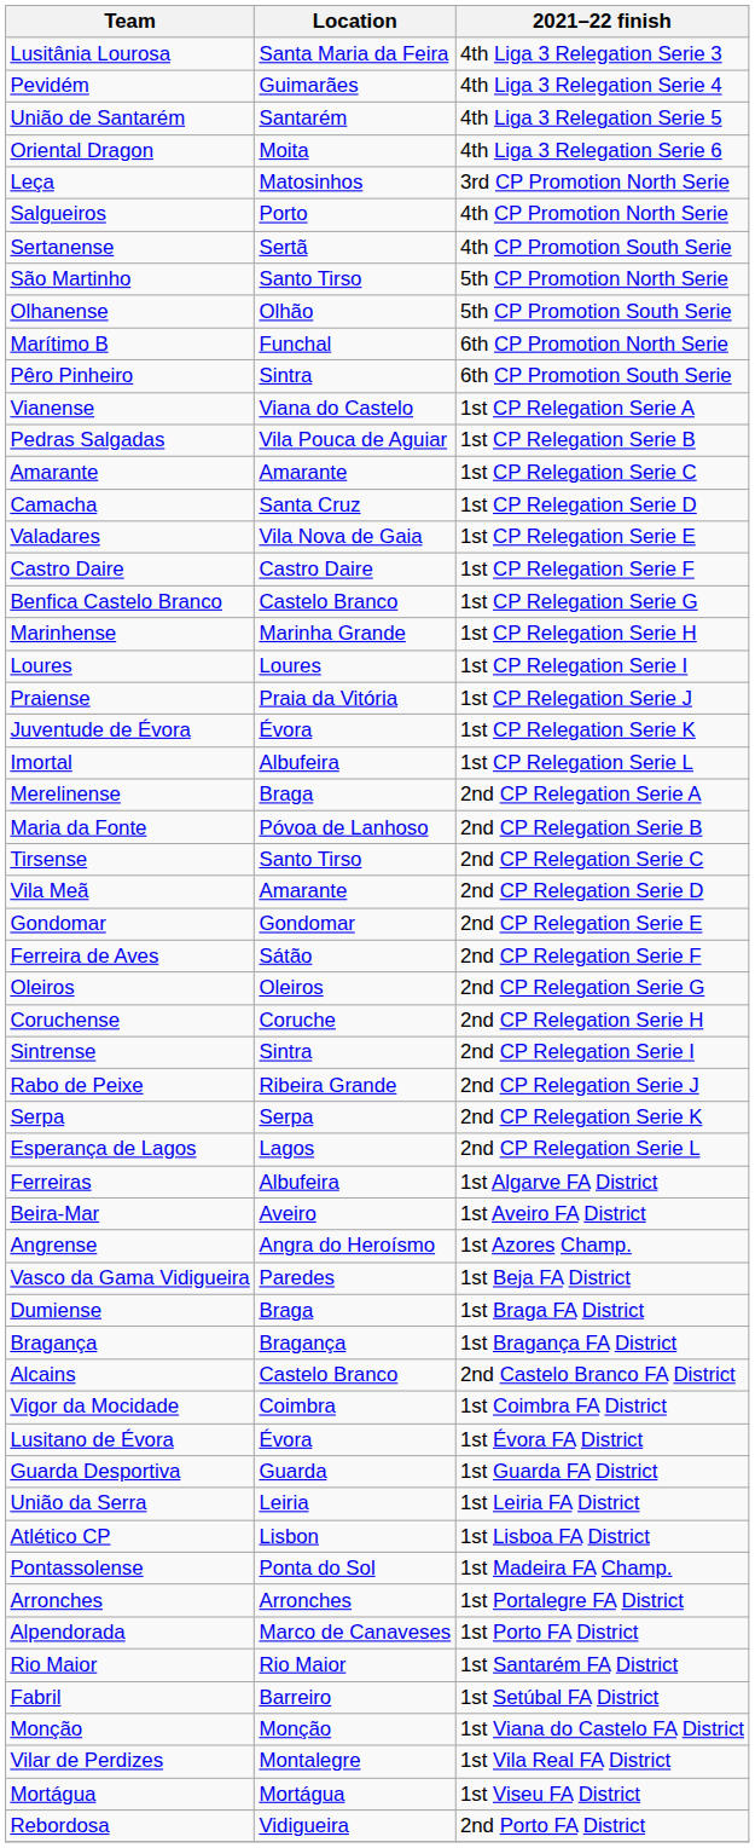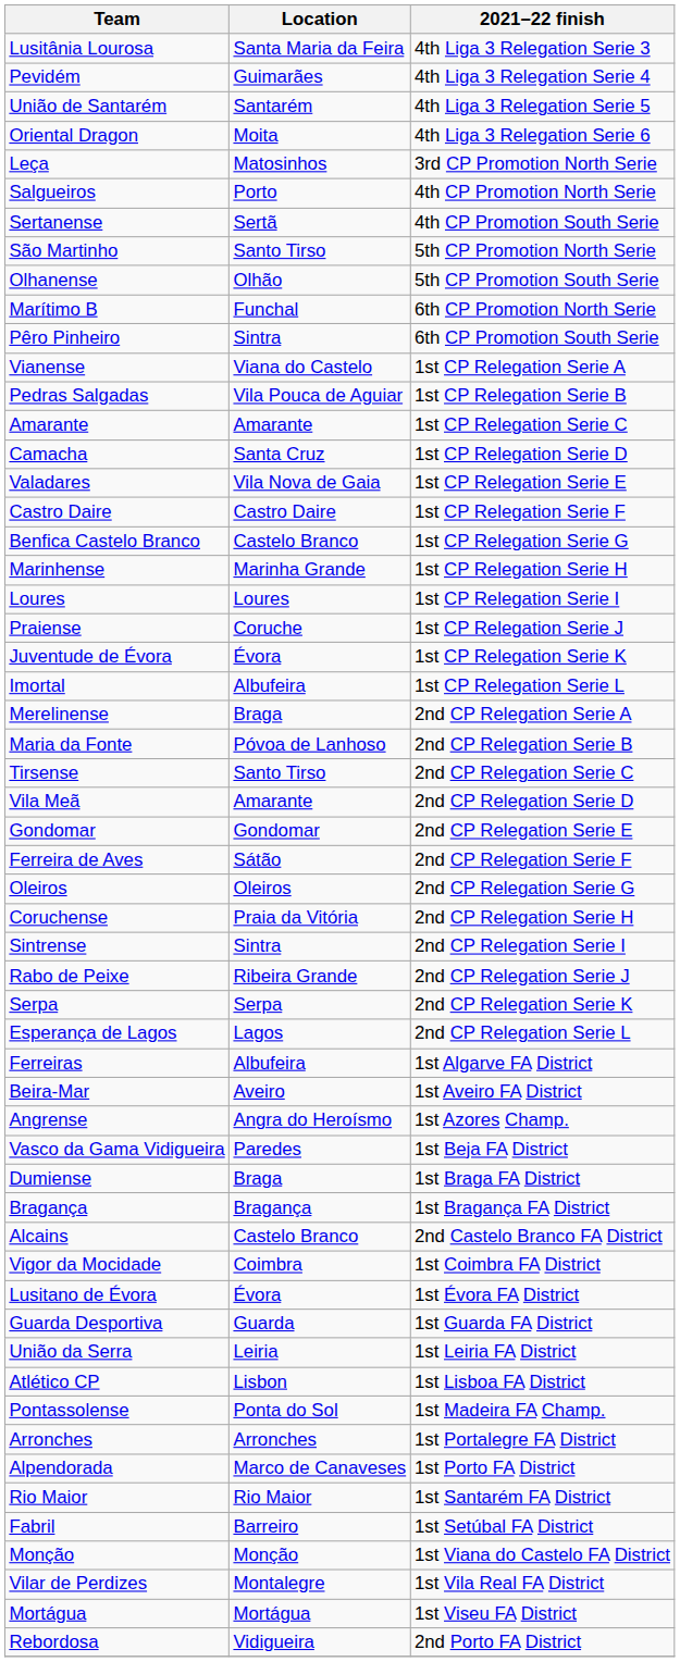 <table class="wikitable sortable">
 <tr>
 <th data-sort-type=text>Team</th>
 <th>Location</th>
 <th>2021–22 finish</th>
 </tr>
 <tr>
 <td><a href='#'>Lusitânia Lourosa</a></td>
 <td><a href='#'>Santa Maria da Feira</a></td>
 <td>4th <a href='#'>Liga 3 Relegation Serie 3</a></td>
 </tr>
 <tr>
 <td><a href='#'>Pevidém</a></td>
 <td><a href='#'>Guimarães</a></td>
 <td>4th <a href='#'>Liga 3 Relegation Serie 4</a></td>
 </tr>
 <tr>
 <td><a href='#'>União de Santarém</a></td>
 <td><a href='#'>Santarém</a></td>
 <td>4th <a href='#'>Liga 3 Relegation Serie 5</a></td>
 </tr>
 <tr>
 <td><a href='#'>Oriental Dragon</a></td>
 <td><a href='#'>Moita</a></td>
 <td>4th <a href='#'>Liga 3 Relegation Serie 6</a></td>
 </tr>
 <tr>
 <td><a href='#'>Leça</a></td>
 <td><a href='#'>Matosinhos</a></td>
 <td>3rd <a href='#'>CP Promotion North Serie</a></td>
 </tr>
 <tr>
 <td><a href='#'>Salgueiros</a></td>
 <td><a href='#'>Porto</a></td>
 <td>4th <a href='#'>CP Promotion North Serie</a></td>
 </tr>
 <tr>
 <td><a href='#'>Sertanense</a></td>
 <td><a href='#'>Sertã</a></td>
 <td>4th <a href='#'>CP Promotion South Serie</a></td>
 </tr>
 <tr>
 <td><a href='#'>São Martinho</a></td>
 <td><a href='#'>Santo Tirso</a></td>
 <td>5th <a href='#'>CP Promotion North Serie</a></td>
 </tr>
 <tr>
 <td><a href='#'>Olhanense</a></td>
 <td><a href='#'>Olhão</a></td>
 <td>5th <a href='#'>CP Promotion South Serie</a></td>
 </tr>
 <tr>
 <td><a href='#'>Marítimo B</a></td>
 <td> <a href='#'>Funchal</a></td>
 <td>6th <a href='#'>CP Promotion North Serie</a></td>
 </tr>
 <tr>
 <td><a href='#'>Pêro Pinheiro</a></td>
 <td><a href='#'>Sintra</a></td>
 <td>6th <a href='#'>CP Promotion South Serie</a></td>
 </tr>
 <tr>
 <td><a href='#'>Vianense</a></td>
 <td><a href='#'>Viana do Castelo</a></td>
 <td>1st <a href='#'>CP Relegation Serie A</a></td>
 </tr>
 <tr>
 <td><a href='#'>Pedras Salgadas</a></td>
 <td><a href='#'>Vila Pouca de Aguiar</a></td>
 <td>1st <a href='#'>CP Relegation Serie B</a></td>
 </tr>
 <tr>
 <td><a href='#'>Amarante</a></td>
 <td><a href='#'>Amarante</a></td>
 <td>1st <a href='#'>CP Relegation Serie C</a></td>
 </tr>
 <tr>
 <td><a href='#'>Camacha</a></td>
 <td> <a href='#'>Santa Cruz</a></td>
 <td>1st <a href='#'>CP Relegation Serie D</a></td>
 </tr>
 <tr>
 <td><a href='#'>Valadares</a></td>
 <td><a href='#'>Vila Nova de Gaia</a></td>
 <td>1st <a href='#'>CP Relegation Serie E</a></td>
 </tr>
 <tr>
 <td><a href='#'>Castro Daire</a></td>
 <td><a href='#'>Castro Daire</a></td>
 <td>1st <a href='#'>CP Relegation Serie F</a></td>
 </tr>
 <tr>
 <td><a href='#'>Benfica Castelo Branco</a></td>
 <td><a href='#'>Castelo Branco</a></td>
 <td>1st <a href='#'>CP Relegation Serie G</a></td>
 </tr>
 <tr>
 <td><a href='#'>Marinhense</a></td>
 <td><a href='#'>Marinha Grande</a></td>
 <td>1st <a href='#'>CP Relegation Serie H</a></td>
 </tr>
 <tr>
 <td><a href='#'>Loures</a></td>
 <td><a href='#'>Loures</a></td>
 <td>1st <a href='#'>CP Relegation Serie I</a></td>
 </tr>
 <tr>
 <td><a href='#'>Praiense</a></td>
-<td> <a href='#'>Praia da Vitória</a></td>
+<td><a href='#'>Coruche</a></td>
 <td>1st <a href='#'>CP Relegation Serie J</a></td>
 </tr>
 <tr>
 <td><a href='#'>Juventude de Évora</a></td>
 <td><a href='#'>Évora</a></td>
 <td>1st <a href='#'>CP Relegation Serie K</a></td>
 </tr>
 <tr>
 <td><a href='#'>Imortal</a></td>
 <td><a href='#'>Albufeira</a></td>
 <td>1st <a href='#'>CP Relegation Serie L</a></td>
 </tr>
 <tr>
 <td><a href='#'>Merelinense</a></td>
 <td><a href='#'>Braga</a></td>
 <td>2nd <a href='#'>CP Relegation Serie A</a></td>
 </tr>
 <tr>
 <td><a href='#'>Maria da Fonte</a></td>
 <td><a href='#'>Póvoa de Lanhoso</a></td>
 <td>2nd <a href='#'>CP Relegation Serie B</a></td>
 </tr>
 <tr>
 <td><a href='#'>Tirsense</a></td>
 <td><a href='#'>Santo Tirso</a></td>
 <td>2nd <a href='#'>CP Relegation Serie C</a></td>
 </tr>
 <tr>
 <td><a href='#'>Vila Meã</a></td>
 <td><a href='#'>Amarante</a></td>
 <td>2nd <a href='#'>CP Relegation Serie D</a></td>
 </tr>
 <tr>
 <td><a href='#'>Gondomar</a></td>
 <td><a href='#'>Gondomar</a></td>
 <td>2nd <a href='#'>CP Relegation Serie E</a></td>
 </tr>
 <tr>
 <td><a href='#'>Ferreira de Aves</a></td>
 <td><a href='#'>Sátão</a></td>
 <td>2nd <a href='#'>CP Relegation Serie F</a></td>
 </tr>
 <tr>
 <td><a href='#'>Oleiros</a></td>
 <td><a href='#'>Oleiros</a></td>
 <td>2nd <a href='#'>CP Relegation Serie G</a></td>
 </tr>
 <tr>
 <td><a href='#'>Coruchense</a></td>
-<td><a href='#'>Coruche</a></td>
+<td> <a href='#'>Praia da Vitória</a></td>
 <td>2nd <a href='#'>CP Relegation Serie H</a></td>
 </tr>
 <tr>
 <td><a href='#'>Sintrense</a></td>
 <td><a href='#'>Sintra</a></td>
 <td>2nd <a href='#'>CP Relegation Serie I</a></td>
 </tr>
 <tr>
 <td><a href='#'>Rabo de Peixe</a></td>
 <td> <a href='#'>Ribeira Grande</a></td>
 <td>2nd <a href='#'>CP Relegation Serie J</a></td>
 </tr>
 <tr>
 <td><a href='#'>Serpa</a></td>
 <td><a href='#'>Serpa</a></td>
 <td>2nd <a href='#'>CP Relegation Serie K</a></td>
 </tr>
 <tr>
 <td><a href='#'>Esperança de Lagos</a></td>
 <td><a href='#'>Lagos</a></td>
 <td>2nd <a href='#'>CP Relegation Serie L</a></td>
 </tr>
 <tr>
 <td><a href='#'>Ferreiras</a></td>
 <td><a href='#'>Albufeira</a></td>
 <td>1st <a href='#'>Algarve FA</a> <a href='#'>District</a></td>
 </tr>
 <tr>
 <td><a href='#'>Beira-Mar</a></td>
 <td><a href='#'>Aveiro</a></td>
 <td>1st <a href='#'>Aveiro FA</a> <a href='#'>District</a></td>
 </tr>
 <tr>
 <td><a href='#'>Angrense</a></td>
 <td> <a href='#'>Angra do Heroísmo</a></td>
 <td>1st <a href='#'>Azores</a> <a href='#'>Champ.</a></td>
 </tr>
 <tr>
 <td><a href='#'>Vasco da Gama Vidigueira</a></td>
 <td><a href='#'>Paredes</a></td>
 <td>1st <a href='#'>Beja FA</a> <a href='#'>District</a></td>
 </tr>
 <tr>
 <td><a href='#'>Dumiense</a></td>
 <td><a href='#'>Braga</a></td>
 <td>1st <a href='#'>Braga FA</a> <a href='#'>District</a></td>
 </tr>
 <tr>
 <td><a href='#'>Bragança</a></td>
 <td><a href='#'>Bragança</a></td>
 <td>1st <a href='#'>Bragança FA</a> <a href='#'>District</a></td>
 </tr>
 <tr>
 <td><a href='#'>Alcains</a></td>
 <td><a href='#'>Castelo Branco</a></td>
 <td>2nd <a href='#'>Castelo Branco FA</a> <a href='#'>District</a></td>
 </tr>
 <tr>
 <td><a href='#'>Vigor da Mocidade</a></td>
 <td><a href='#'>Coimbra</a></td>
 <td>1st <a href='#'>Coimbra FA</a> <a href='#'>District</a></td>
 </tr>
 <tr>
 <td><a href='#'>Lusitano de Évora</a></td>
 <td><a href='#'>Évora</a></td>
 <td>1st <a href='#'>Évora FA</a> <a href='#'>District</a></td>
 </tr>
 <tr>
 <td><a href='#'>Guarda Desportiva</a></td>
 <td><a href='#'>Guarda</a></td>
 <td>1st <a href='#'>Guarda FA</a> <a href='#'>District</a></td>
 </tr>
 <tr>
 <td><a href='#'>União da Serra</a></td>
 <td><a href='#'>Leiria</a></td>
 <td>1st <a href='#'>Leiria FA</a> <a href='#'>District</a></td>
 </tr>
 <tr>
 <td><a href='#'>Atlético CP</a></td>
 <td><a href='#'>Lisbon</a></td>
 <td>1st <a href='#'>Lisboa FA</a> <a href='#'>District</a></td>
 </tr>
 <tr>
 <td><a href='#'>Pontassolense</a></td>
 <td> <a href='#'>Ponta do Sol</a></td>
 <td>1st <a href='#'>Madeira FA</a> <a href='#'>Champ.</a></td>
 </tr>
 <tr>
 <td><a href='#'>Arronches</a></td>
 <td><a href='#'>Arronches</a></td>
 <td>1st <a href='#'>Portalegre FA</a> <a href='#'>District</a></td>
 </tr>
 <tr>
 <td><a href='#'>Alpendorada</a></td>
 <td><a href='#'>Marco de Canaveses</a></td>
 <td>1st <a href='#'>Porto FA</a> <a href='#'>District</a></td>
 </tr>
 <tr>
 <td><a href='#'>Rio Maior</a></td>
 <td><a href='#'>Rio Maior</a></td>
 <td>1st <a href='#'>Santarém FA</a> <a href='#'>District</a></td>
 </tr>
 <tr>
 <td><a href='#'>Fabril</a></td>
 <td><a href='#'>Barreiro</a></td>
 <td>1st <a href='#'>Setúbal FA</a> <a href='#'>District</a></td>
 </tr>
 <tr>
 <td><a href='#'>Monção</a></td>
 <td><a href='#'>Monção</a></td>
 <td>1st <a href='#'>Viana do Castelo FA</a> <a href='#'>District</a></td>
 </tr>
 <tr>
 <td><a href='#'>Vilar de Perdizes</a></td>
 <td><a href='#'>Montalegre</a></td>
 <td>1st <a href='#'>Vila Real FA</a> <a href='#'>District</a></td>
 </tr>
 <tr>
 <td><a href='#'>Mortágua</a></td>
 <td><a href='#'>Mortágua</a></td>
 <td>1st <a href='#'>Viseu FA</a> <a href='#'>District</a></td>
 </tr>
 <tr>
 <td><a href='#'>Rebordosa</a></td>
 <td><a href='#'>Vidigueira</a></td>
 <td>2nd <a href='#'>Porto FA</a> <a href='#'>District</a></td>
 </tr>
 <tr>
 </tr>
 </table>
